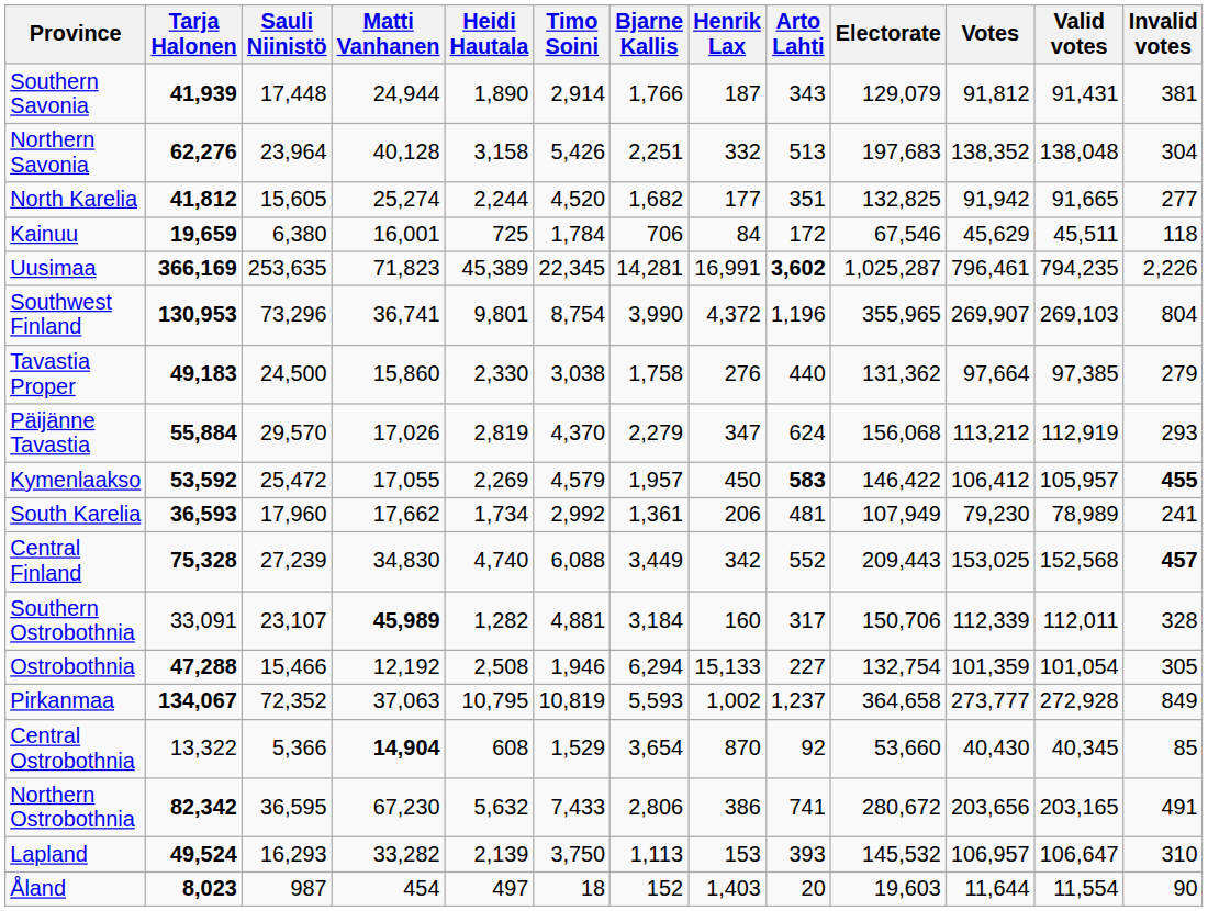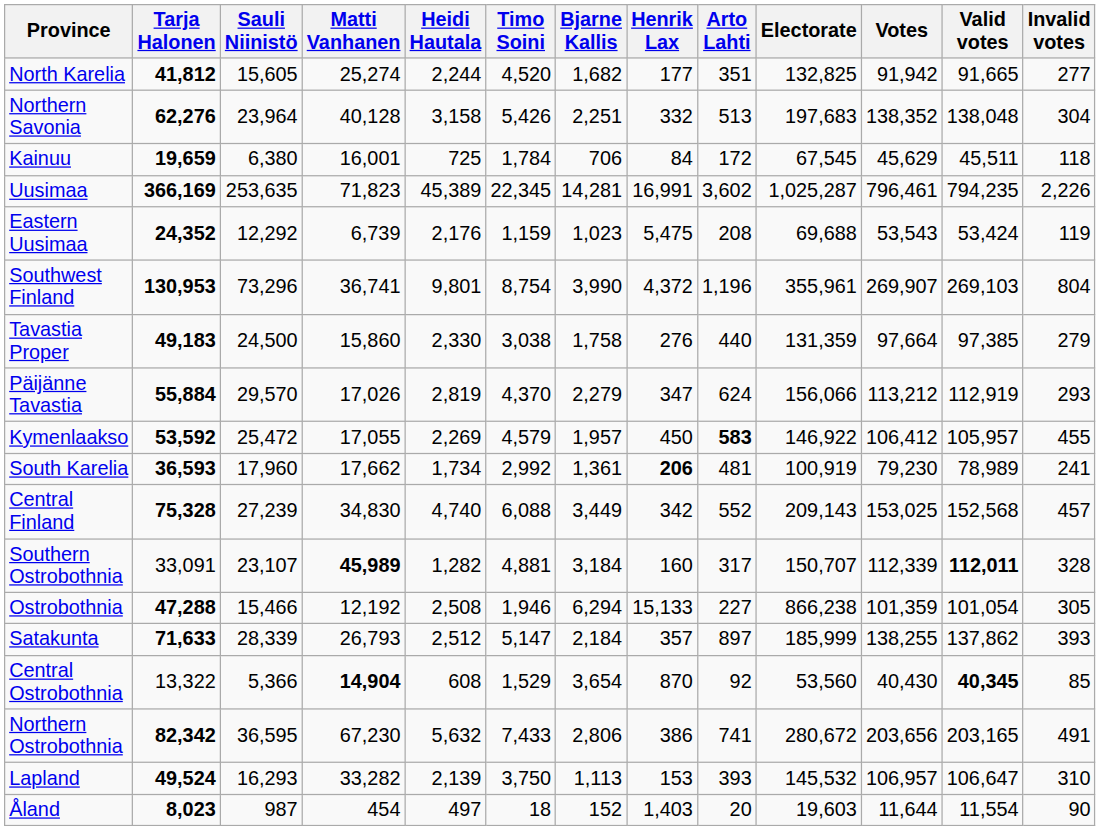 <table class="wikitable sortable" style=text-align:right>
 <tr>
 <th>Province</th>
 <th><a href='#'>Tarja Halonen</a></th>
 <th align=left><a href='#'>Sauli Niinistö</a></th>
 <th align=left><a href='#'>Matti Vanhanen</a></th>
 <th align=left><a href='#'>Heidi Hautala</a></th>
 <th align=left><a href='#'>Timo Soini</a></th>
 <th align=left><a href='#'>Bjarne Kallis</a></th>
 <th align=left><a href='#'>Henrik Lax</a></th>
 <th align=left><a href='#'>Arto Lahti</a></th>
 <th>Electorate</th>
 <th>Votes</th>
 <th>Valid votes</th>
 <th>Invalid votes</th>
 </tr>
 <tr>
-<td align=left><a href='#'>Southern Savonia</a></td>
-<td><strong>41,939</strong></td>
-<td>17,448</td>
-<td>24,944</td>
-<td>1,890</td>
-<td>2,914</td>
-<td>1,766</td>
-<td>187</td>
-<td>343</td>
-<td>129,079</td>
-<td>91,812</td>
-<td>91,431</td>
-<td>381</td>
+<td align=left><a href='#'>North Karelia</a></td>
+<td><strong>41,812</strong></td>
+<td>15,605</td>
+<td>25,274</td>
+<td>2,244</td>
+<td>4,520</td>
+<td>1,682</td>
+<td>177</td>
+<td>351</td>
+<td>132,825</td>
+<td>91,942</td>
+<td>91,665</td>
+<td>277</td>
 </tr>
 <tr>
 <td align=left><a href='#'>Northern Savonia</a></td>
 <td><strong>62,276</strong></td>
 <td>23,964</td>
 <td>40,128</td>
 <td>3,158</td>
 <td>5,426</td>
 <td>2,251</td>
 <td>332</td>
 <td>513</td>
 <td>197,683</td>
 <td>138,352</td>
 <td>138,048</td>
 <td>304</td>
 </tr>
 <tr>
-<td align=left><a href='#'>North Karelia</a></td>
-<td><strong>41,812</strong></td>
-<td>15,605</td>
-<td>25,274</td>
-<td>2,244</td>
-<td>4,520</td>
-<td>1,682</td>
-<td>177</td>
-<td>351</td>
-<td>132,825</td>
-<td>91,942</td>
-<td>91,665</td>
-<td>277</td>
-</tr>
-<tr>
 <td align=left><a href='#'>Kainuu</a></td>
 <td><strong>19,659</strong></td>
 <td>6,380</td>
 <td>16,001</td>
 <td>725</td>
 <td>1,784</td>
 <td>706</td>
 <td>84</td>
 <td>172</td>
-<td>67,546</td>
+<td>67,545</td>
 <td>45,629</td>
 <td>45,511</td>
 <td>118</td>
 </tr>
 <tr>
 <td align=left><a href='#'>Uusimaa</a></td>
 <td><strong>366,169</strong></td>
 <td>253,635</td>
 <td>71,823</td>
 <td>45,389</td>
 <td>22,345</td>
 <td>14,281</td>
 <td>16,991</td>
-<td><strong>3,602</strong></td>
+<td>3,602</td>
 <td>1,025,287</td>
 <td>796,461</td>
 <td>794,235</td>
 <td>2,226</td>
+</tr>
+<tr>
+<td align=left><a href='#'>Eastern Uusimaa</a></td>
+<td><strong>24,352</strong></td>
+<td>12,292</td>
+<td>6,739</td>
+<td>2,176</td>
+<td>1,159</td>
+<td>1,023</td>
+<td>5,475</td>
+<td>208</td>
+<td>69,688</td>
+<td>53,543</td>
+<td>53,424</td>
+<td>119</td>
 </tr>
 <tr>
 <td align=left><a href='#'>Southwest Finland</a></td>
 <td><strong>130,953</strong></td>
 <td>73,296</td>
 <td>36,741</td>
 <td>9,801</td>
 <td>8,754</td>
 <td>3,990</td>
 <td>4,372</td>
 <td>1,196</td>
-<td>355,965</td>
+<td>355,961</td>
 <td>269,907</td>
 <td>269,103</td>
 <td>804</td>
 </tr>
 <tr>
 <td align=left><a href='#'>Tavastia Proper</a></td>
 <td><strong>49,183</strong></td>
 <td>24,500</td>
 <td>15,860</td>
 <td>2,330</td>
 <td>3,038</td>
 <td>1,758</td>
 <td>276</td>
 <td>440</td>
-<td>131,362</td>
+<td>131,359</td>
 <td>97,664</td>
 <td>97,385</td>
 <td>279</td>
 </tr>
 <tr>
 <td align=left><a href='#'>Päijänne Tavastia</a></td>
 <td><strong>55,884</strong></td>
 <td>29,570</td>
 <td>17,026</td>
 <td>2,819</td>
 <td>4,370</td>
 <td>2,279</td>
 <td>347</td>
 <td>624</td>
-<td>156,068</td>
+<td>156,066</td>
 <td>113,212</td>
 <td>112,919</td>
 <td>293</td>
 </tr>
 <tr>
 <td align=left><a href='#'>Kymenlaakso</a></td>
 <td><strong>53,592</strong></td>
 <td>25,472</td>
 <td>17,055</td>
 <td>2,269</td>
 <td>4,579</td>
 <td>1,957</td>
 <td>450</td>
 <td><strong>583</strong></td>
-<td>146,422</td>
+<td>146,922</td>
 <td>106,412</td>
 <td>105,957</td>
-<td><strong>455</strong></td>
+<td>455</td>
 </tr>
 <tr>
 <td align=left><a href='#'>South Karelia</a></td>
 <td><strong>36,593</strong></td>
 <td>17,960</td>
 <td>17,662</td>
 <td>1,734</td>
 <td>2,992</td>
 <td>1,361</td>
-<td>206</td>
+<td><strong>206</strong></td>
 <td>481</td>
-<td>107,949</td>
+<td>100,919</td>
 <td>79,230</td>
 <td>78,989</td>
 <td>241</td>
 </tr>
 <tr>
 <td align=left><a href='#'>Central Finland</a></td>
 <td><strong>75,328</strong></td>
 <td>27,239</td>
 <td>34,830</td>
 <td>4,740</td>
 <td>6,088</td>
 <td>3,449</td>
 <td>342</td>
 <td>552</td>
-<td>209,443</td>
+<td>209,143</td>
 <td>153,025</td>
 <td>152,568</td>
-<td><strong>457</strong></td>
+<td>457</td>
 </tr>
 <tr>
 <td align=left><a href='#'>Southern Ostrobothnia</a></td>
 <td>33,091</td>
 <td>23,107</td>
 <td><strong>45,989</strong></td>
 <td>1,282</td>
 <td>4,881</td>
 <td>3,184</td>
 <td>160</td>
 <td>317</td>
-<td>150,706</td>
+<td>150,707</td>
 <td>112,339</td>
-<td>112,011</td>
+<td><strong>112,011</strong></td>
 <td>328</td>
 </tr>
 <tr>
 <td align=left><a href='#'>Ostrobothnia</a></td>
 <td><strong>47,288</strong></td>
 <td>15,466</td>
 <td>12,192</td>
 <td>2,508</td>
 <td>1,946</td>
 <td>6,294</td>
 <td>15,133</td>
 <td>227</td>
-<td>132,754</td>
+<td>866,238</td>
 <td>101,359</td>
 <td>101,054</td>
 <td>305</td>
 </tr>
 <tr>
-<td align=left><a href='#'>Pirkanmaa</a></td>
-<td><strong>134,067</strong></td>
-<td>72,352</td>
-<td>37,063</td>
-<td>10,795</td>
-<td>10,819</td>
-<td>5,593</td>
-<td>1,002</td>
-<td>1,237</td>
-<td>364,658</td>
-<td>273,777</td>
-<td>272,928</td>
-<td>849</td>
+<td align=left><a href='#'>Satakunta</a></td>
+<td><strong>71,633</strong></td>
+<td>28,339</td>
+<td>26,793</td>
+<td>2,512</td>
+<td>5,147</td>
+<td>2,184</td>
+<td>357</td>
+<td>897</td>
+<td>185,999</td>
+<td>138,255</td>
+<td>137,862</td>
+<td>393</td>
 </tr>
 <tr>
 <td align=left><a href='#'>Central Ostrobothnia </a></td>
 <td>13,322</td>
 <td>5,366</td>
 <td><strong>14,904</strong></td>
 <td>608</td>
 <td>1,529</td>
 <td>3,654</td>
 <td>870</td>
 <td>92</td>
-<td>53,660</td>
+<td>53,560</td>
 <td>40,430</td>
-<td>40,345</td>
+<td><strong>40,345</strong></td>
 <td>85</td>
 </tr>
 <tr>
 <td align=left><a href='#'>Northern Ostrobothnia </a></td>
 <td><strong>82,342</strong></td>
 <td>36,595</td>
 <td>67,230</td>
 <td>5,632</td>
 <td>7,433</td>
 <td>2,806</td>
 <td>386</td>
 <td>741</td>
 <td>280,672</td>
 <td>203,656</td>
 <td>203,165</td>
 <td>491</td>
 </tr>
 <tr>
 <td align=left><a href='#'>Lapland</a></td>
 <td><strong>49,524</strong></td>
 <td>16,293</td>
 <td>33,282</td>
 <td>2,139</td>
 <td>3,750</td>
 <td>1,113</td>
 <td>153</td>
 <td>393</td>
 <td>145,532</td>
 <td>106,957</td>
 <td>106,647</td>
 <td>310</td>
 </tr>
 <tr>
 <td align=left><a href='#'>Åland</a></td>
 <td><strong>8,023</strong></td>
 <td>987</td>
 <td>454</td>
 <td>497</td>
 <td>18</td>
 <td>152</td>
 <td>1,403</td>
 <td>20</td>
 <td>19,603</td>
 <td>11,644</td>
 <td>11,554</td>
 <td>90</td>
 </tr>
 </table>
